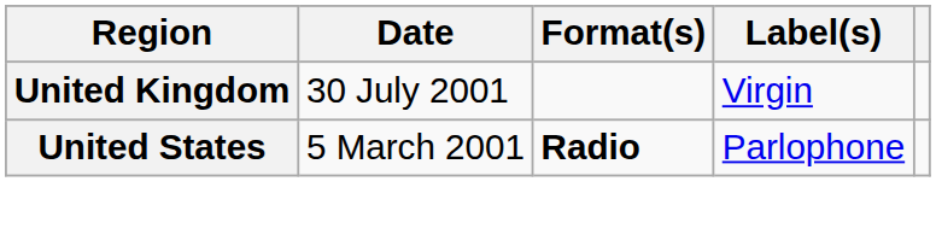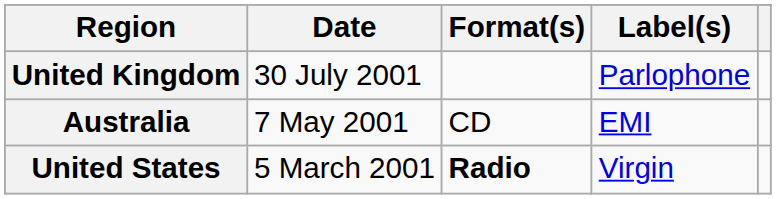 <table class="wikitable plainrowheaders">
 <tr>
 <th>Region</th>
 <th>Date</th>
 <th>Format(s)</th>
 <th>Label(s)</th>
 <th></th>
 </tr>
 <tr>
 <th scope="row">United Kingdom</th>
 <td>30 July 2001</td>
 <td></td>
-<td><a href='#'>Virgin</a></td>
+<td><a href='#'>Parlophone</a></td>
+<td></td>
+</tr>
+<tr>
+<th scope="row">Australia</th>
+<td>7 May 2001</td>
+<td>CD</td>
+<td><a href='#'>EMI</a></td>
 <td></td>
 </tr>
 <tr>
 <th scope="row">United States</th>
 <td>5 March 2001</td>
 <td><strong>Radio</strong></td>
-<td><a href='#'>Parlophone</a></td>
+<td><a href='#'>Virgin</a></td>
 <td></td>
 </tr>
 </table>
